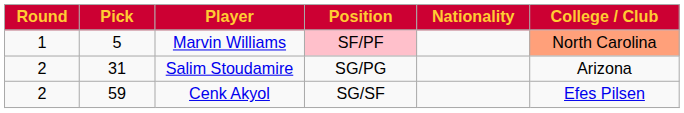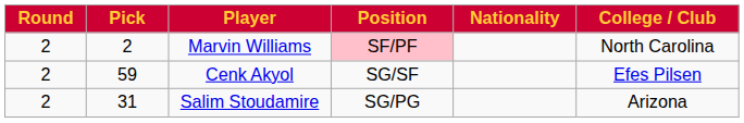 <table class="wikitable sortable sortable">
 <tr>
 <th style="background:#C03; color:#FC3" width="10%">Round</th>
 <th style="background:#C03; color:#FC3" width="10%">Pick</th>
 <th style="background:#C03; color:#FC3" width="20%">Player</th>
 <th style="background:#C03; color:#FC3" width="15%">Position</th>
 <th style="background:#C03; color:#FC3" width="15%">Nationality</th>
 <th style="background:#C03; color:#FC3" width="20%">College / Club</th>
 </tr>
 <tr style="text-align: center">
-<td>1</td>
-<td>5</td>
+<td>2</td>
+<td>2</td>
 <td><a href='#'>Marvin Williams</a></td>
 <td style="background: pink;">SF/PF</td>
 <td></td>
-<td style="background: lightsalmon;">North Carolina</td>
+<td>North Carolina</td>
+</tr>
+<tr style="text-align: center">
+<td>2</td>
+<td>59</td>
+<td><a href='#'>Cenk Akyol</a></td>
+<td>SG/SF</td>
+<td></td>
+<td><a href='#'>Efes Pilsen</a></td>
 </tr>
 <tr style="text-align: center">
 <td>2</td>
 <td>31</td>
 <td><a href='#'>Salim Stoudamire</a></td>
 <td>SG/PG</td>
 <td></td>
 <td>Arizona</td>
 </tr>
-<tr style="text-align: center">
-<td>2</td>
-<td>59</td>
-<td><a href='#'>Cenk Akyol</a></td>
-<td>SG/SF</td>
-<td></td>
-<td><a href='#'>Efes Pilsen</a></td>
-</tr>
 </table>
